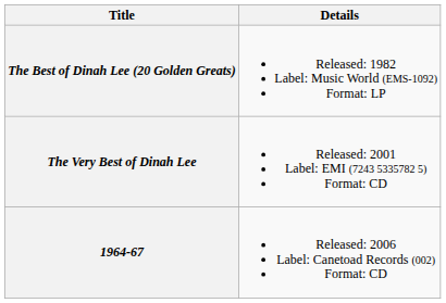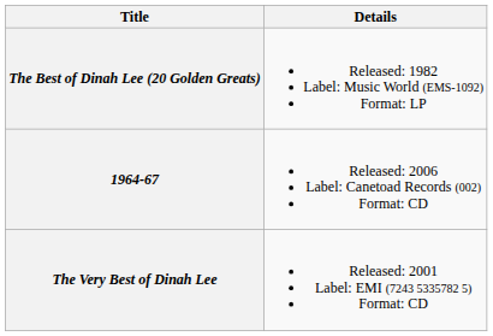 <table class="wikitable plainrowheaders" style="text-align:center;" border="1">
 <tr>
 <th>Title</th>
 <th>Details</th>
 </tr>
 <tr>
 <th scope="row"><em>The Best of Dinah Lee (20 Golden Greats)</em></th>
 <td><br><ul><li>Released: 1982</li><li>Label: Music World <small>(EMS-1092)</small></li><li>Format: LP</li></ul></td>
 </tr>
 <tr>
+<th scope="row"><em>1964-67</em></th>
+<td><br><ul><li>Released: 2006</li><li>Label: Canetoad Records <small>(002)</small></li><li>Format: CD</li></ul></td>
+</tr>
+<tr>
 <th scope="row"><em>The Very Best of Dinah Lee</em></th>
 <td><br><ul><li>Released: 2001</li><li>Label: EMI <small>(7243 5335782 5)</small></li><li>Format: CD</li></ul></td>
 </tr>
-<tr>
-<th scope="row"><em>1964-67</em></th>
-<td><br><ul><li>Released: 2006</li><li>Label: Canetoad Records <small>(002)</small></li><li>Format: CD</li></ul></td>
-</tr>
 </table>
